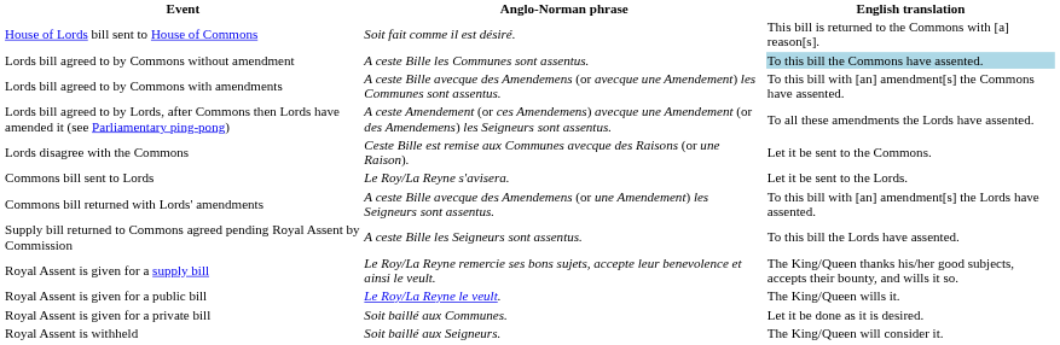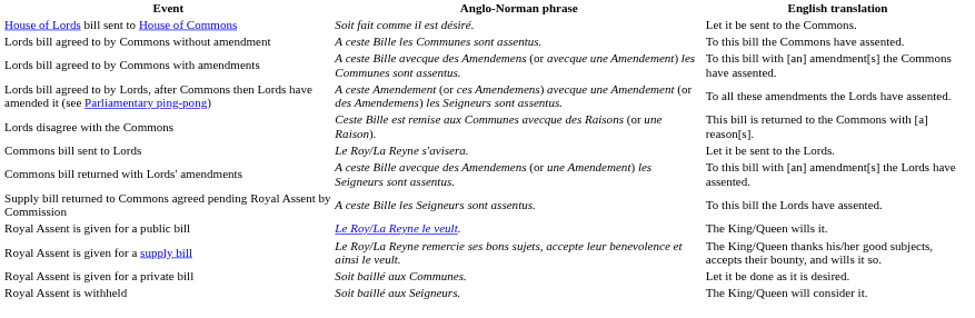 <table>
 <tr>
 <th>Event</th>
 <th>Anglo-Norman phrase</th>
 <th>English translation</th>
 </tr>
 <tr>
 <td><a href='#'>House of Lords</a> bill sent to <a href='#'>House of Commons</a></td>
 <td><em>Soit fait comme il est désiré.</em></td>
-<td>This bill is returned to the Commons with [a] reason[s].</td>
+<td>Let it be sent to the Commons.</td>
 </tr>
 <tr>
 <td>Lords bill agreed to by Commons without amendment</td>
 <td><em>A ceste Bille les Communes sont assentus.</em></td>
-<td style="background: lightblue;">To this bill the Commons have assented.</td>
+<td>To this bill the Commons have assented.</td>
 </tr>
 <tr>
 <td>Lords bill agreed to by Commons with amendments</td>
 <td><em>A ceste Bille avecque des Amendemens</em> (or <em>avecque une Amendement</em>) <em>les Communes sont assentus.</em></td>
 <td>To this bill with [an] amendment[s] the Commons have assented.</td>
 </tr>
 <tr>
 <td>Lords bill agreed to by Lords, after Commons then Lords have amended it (see <a href='#'>Parliamentary ping-pong</a>)</td>
 <td><em>A ceste Amendement</em> (or <em>ces Amendemens</em>) <em>avecque une Amendement</em> (or <em>des Amendemens</em>) <em>les Seigneurs sont assentus.</em></td>
 <td>To all these amendments the Lords have assented.</td>
 </tr>
 <tr>
 <td>Lords disagree with the Commons</td>
 <td><em>Ceste Bille est remise aux Communes avecque des Raisons</em> (or <em>une Raison</em>)<em>.</em></td>
-<td>Let it be sent to the Commons.</td>
+<td>This bill is returned to the Commons with [a] reason[s].</td>
 </tr>
 <tr>
 <td>Commons bill sent to Lords</td>
 <td><em>Le Roy/La Reyne s'avisera.</em></td>
 <td>Let it be sent to the Lords.</td>
 </tr>
 <tr>
 <td>Commons bill returned with Lords' amendments</td>
 <td><em>A ceste Bille avecque des Amendemens</em> (or <em>une Amendement</em>) <em>les Seigneurs sont assentus.</em></td>
 <td>To this bill with [an] amendment[s] the Lords have assented.</td>
 </tr>
 <tr>
 <td>Supply bill returned to Commons agreed pending Royal Assent by Commission</td>
 <td><em>A ceste Bille les Seigneurs sont assentus.</em></td>
 <td>To this bill the Lords have assented.</td>
 </tr>
 <tr>
+<td>Royal Assent is given for a public bill</td>
+<td><em><a href='#'>Le Roy/La Reyne le veult</a>.</em></td>
+<td>The King/Queen wills it.</td>
+</tr>
+<tr>
 <td>Royal Assent is given for a <a href='#'>supply bill</a></td>
 <td><em>Le Roy/La Reyne remercie ses bons sujets, accepte leur benevolence et ainsi le veult.</em></td>
 <td>The King/Queen thanks his/her good subjects, accepts their bounty, and wills it so.</td>
-</tr>
-<tr>
-<td>Royal Assent is given for a public bill</td>
-<td><em><a href='#'>Le Roy/La Reyne le veult</a>.</em></td>
-<td>The King/Queen wills it.</td>
 </tr>
 <tr>
 <td>Royal Assent is given for a private bill</td>
 <td><em>Soit baillé aux Communes.</em></td>
 <td>Let it be done as it is desired.</td>
 </tr>
 <tr>
 <td>Royal Assent is withheld</td>
 <td><em>Soit baillé aux Seigneurs.</em></td>
 <td>The King/Queen will consider it.</td>
 </tr>
 </table>
